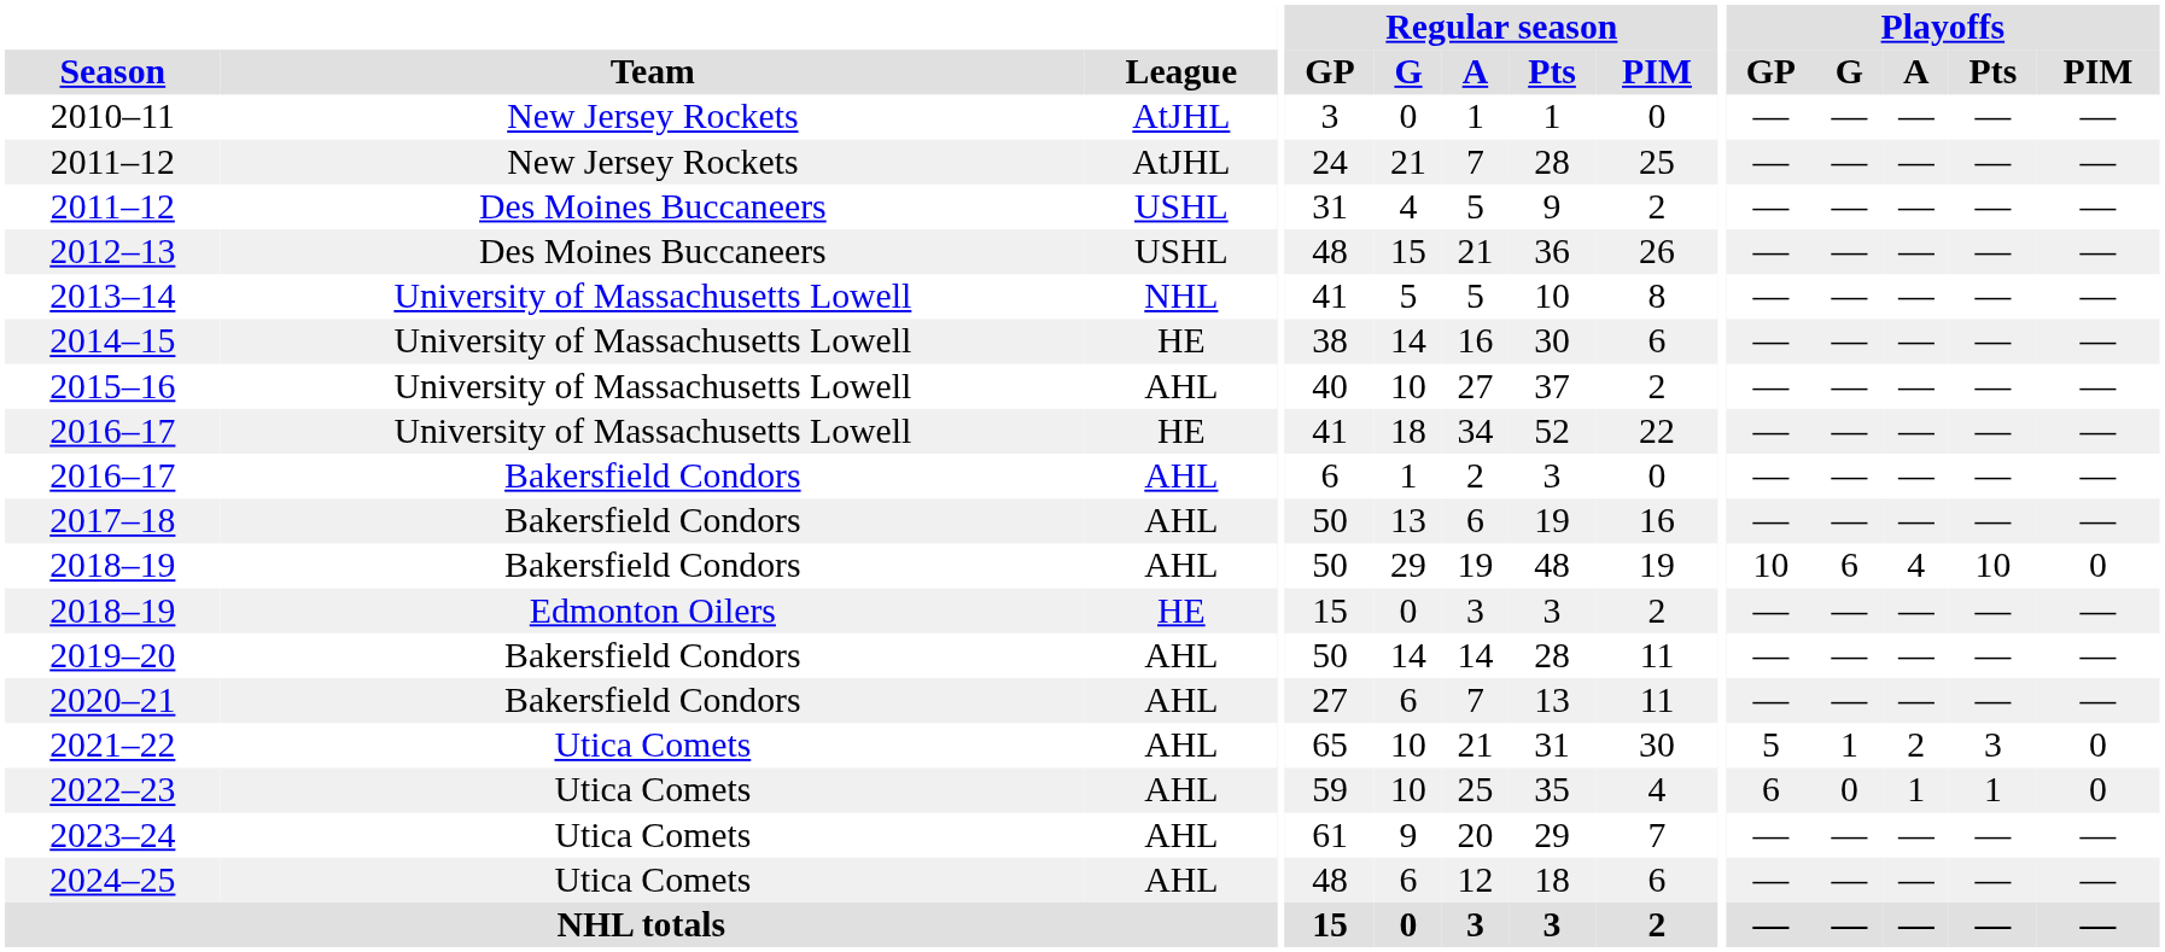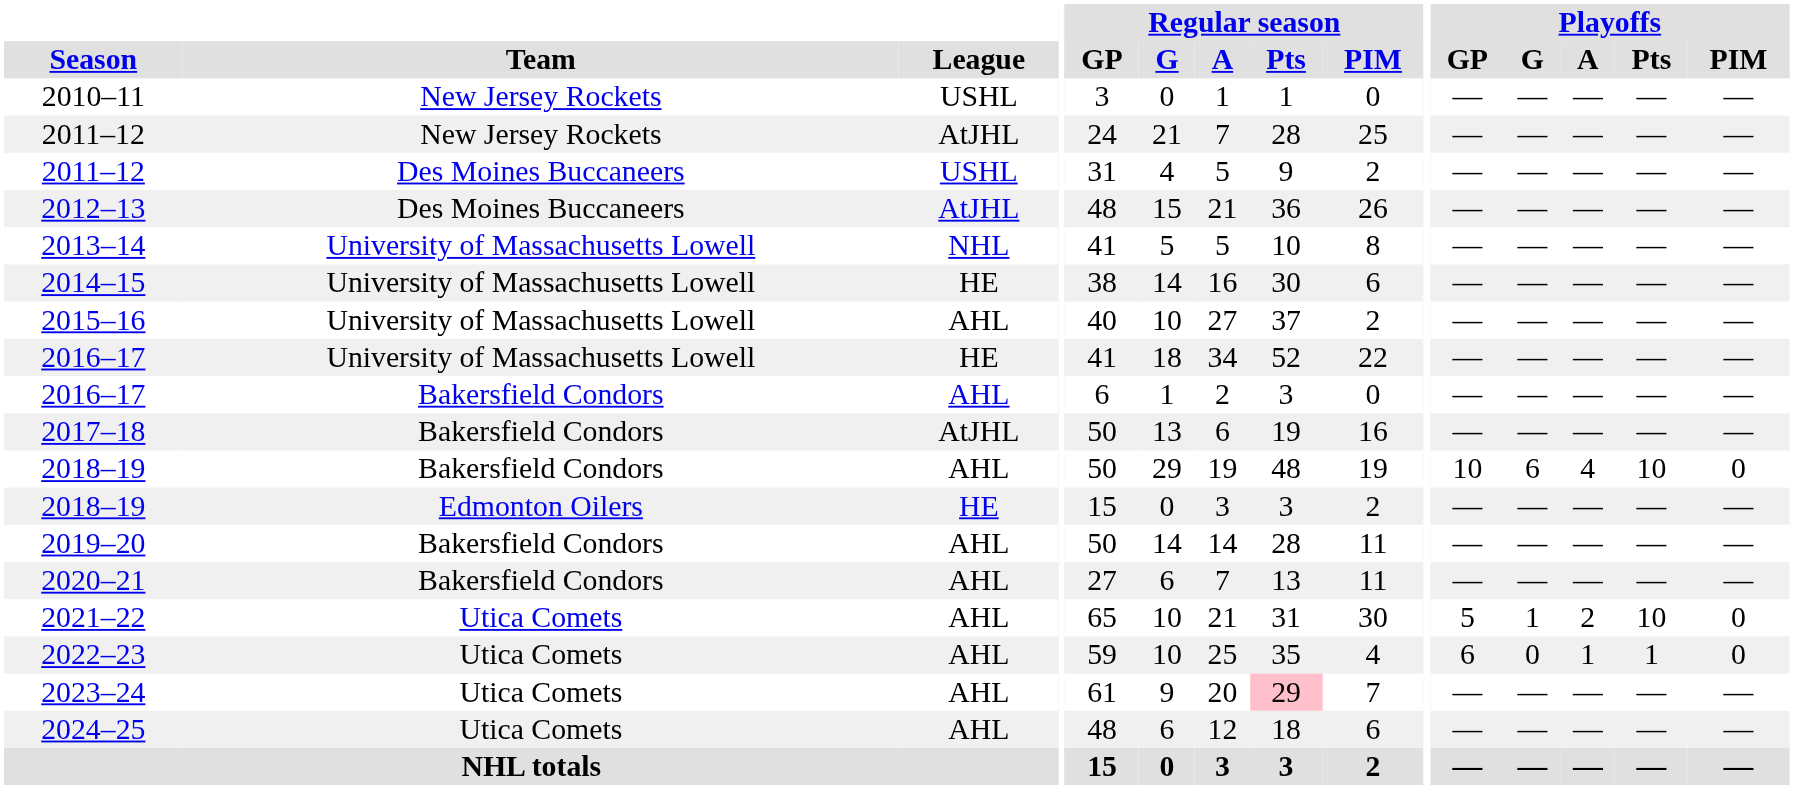 <table border="0" cellpadding="1" cellspacing="0" style="text-align:center; width:60em">
 <tr bgcolor="#e0e0e0">
 <th colspan="3" bgcolor="#ffffff"></th>
 <th rowspan="100" bgcolor="#ffffff"></th>
 <th colspan="5"><a href='#'>Regular season</a></th>
 <th rowspan="100" bgcolor="#ffffff"></th>
 <th colspan="5"><a href='#'>Playoffs</a></th>
 </tr>
 <tr bgcolor="#e0e0e0">
 <th><a href='#'>Season</a></th>
 <th>Team</th>
 <th>League</th>
 <th>GP</th>
 <th><a href='#'>G</a></th>
 <th><a href='#'>A</a></th>
 <th><a href='#'>Pts</a></th>
 <th><a href='#'>PIM</a></th>
 <th>GP</th>
 <th>G</th>
 <th>A</th>
 <th>Pts</th>
 <th>PIM</th>
 </tr>
 <tr>
 <td>2010–11</td>
 <td><a href='#'>New Jersey Rockets</a></td>
-<td><a href='#'>AtJHL</a></td>
+<td>USHL</td>
 <td>3</td>
 <td>0</td>
 <td>1</td>
 <td>1</td>
 <td>0</td>
 <td>—</td>
 <td>—</td>
 <td>—</td>
 <td>—</td>
 <td>—</td>
 </tr>
 <tr bgcolor="#f0f0f0">
 <td>2011–12</td>
 <td>New Jersey Rockets</td>
 <td>AtJHL</td>
 <td>24</td>
 <td>21</td>
 <td>7</td>
 <td>28</td>
 <td>25</td>
 <td>—</td>
 <td>—</td>
 <td>—</td>
 <td>—</td>
 <td>—</td>
 </tr>
 <tr>
 <td><a href='#'>2011–12</a></td>
 <td><a href='#'>Des Moines Buccaneers</a></td>
 <td><a href='#'>USHL</a></td>
 <td>31</td>
 <td>4</td>
 <td>5</td>
 <td>9</td>
 <td>2</td>
 <td>—</td>
 <td>—</td>
 <td>—</td>
 <td>—</td>
 <td>—</td>
 </tr>
 <tr bgcolor="#f0f0f0">
 <td><a href='#'>2012–13</a></td>
 <td>Des Moines Buccaneers</td>
-<td>USHL</td>
+<td><a href='#'>AtJHL</a></td>
 <td>48</td>
 <td>15</td>
 <td>21</td>
 <td>36</td>
 <td>26</td>
 <td>—</td>
 <td>—</td>
 <td>—</td>
 <td>—</td>
 <td>—</td>
 </tr>
 <tr>
 <td><a href='#'>2013–14</a></td>
 <td><a href='#'>University of Massachusetts Lowell</a></td>
 <td><a href='#'>NHL</a></td>
 <td>41</td>
 <td>5</td>
 <td>5</td>
 <td>10</td>
 <td>8</td>
 <td>—</td>
 <td>—</td>
 <td>—</td>
 <td>—</td>
 <td>—</td>
 </tr>
 <tr bgcolor="#f0f0f0">
 <td><a href='#'>2014–15</a></td>
 <td>University of Massachusetts Lowell</td>
 <td>HE</td>
 <td>38</td>
 <td>14</td>
 <td>16</td>
 <td>30</td>
 <td>6</td>
 <td>—</td>
 <td>—</td>
 <td>—</td>
 <td>—</td>
 <td>—</td>
 </tr>
 <tr>
 <td><a href='#'>2015–16</a></td>
 <td>University of Massachusetts Lowell</td>
 <td>AHL</td>
 <td>40</td>
 <td>10</td>
 <td>27</td>
 <td>37</td>
 <td>2</td>
 <td>—</td>
 <td>—</td>
 <td>—</td>
 <td>—</td>
 <td>—</td>
 </tr>
 <tr bgcolor="#f0f0f0">
 <td><a href='#'>2016–17</a></td>
 <td>University of Massachusetts Lowell</td>
 <td>HE</td>
 <td>41</td>
 <td>18</td>
 <td>34</td>
 <td>52</td>
 <td>22</td>
 <td>—</td>
 <td>—</td>
 <td>—</td>
 <td>—</td>
 <td>—</td>
 </tr>
 <tr>
 <td><a href='#'>2016–17</a></td>
 <td><a href='#'>Bakersfield Condors</a></td>
 <td><a href='#'>AHL</a></td>
 <td>6</td>
 <td>1</td>
 <td>2</td>
 <td>3</td>
 <td>0</td>
 <td>—</td>
 <td>—</td>
 <td>—</td>
 <td>—</td>
 <td>—</td>
 </tr>
 <tr bgcolor="#f0f0f0">
 <td><a href='#'>2017–18</a></td>
 <td>Bakersfield Condors</td>
-<td>AHL</td>
+<td>AtJHL</td>
 <td>50</td>
 <td>13</td>
 <td>6</td>
 <td>19</td>
 <td>16</td>
 <td>—</td>
 <td>—</td>
 <td>—</td>
 <td>—</td>
 <td>—</td>
 </tr>
 <tr>
 <td><a href='#'>2018–19</a></td>
 <td>Bakersfield Condors</td>
 <td>AHL</td>
 <td>50</td>
 <td>29</td>
 <td>19</td>
 <td>48</td>
 <td>19</td>
 <td>10</td>
 <td>6</td>
 <td>4</td>
 <td>10</td>
 <td>0</td>
 </tr>
 <tr bgcolor="#f0f0f0">
 <td><a href='#'>2018–19</a></td>
 <td><a href='#'>Edmonton Oilers</a></td>
 <td><a href='#'>HE</a></td>
 <td>15</td>
 <td>0</td>
 <td>3</td>
 <td>3</td>
 <td>2</td>
 <td>—</td>
 <td>—</td>
 <td>—</td>
 <td>—</td>
 <td>—</td>
 </tr>
 <tr>
 <td><a href='#'>2019–20</a></td>
 <td>Bakersfield Condors</td>
 <td>AHL</td>
 <td>50</td>
 <td>14</td>
 <td>14</td>
 <td>28</td>
 <td>11</td>
 <td>—</td>
 <td>—</td>
 <td>—</td>
 <td>—</td>
 <td>—</td>
 </tr>
 <tr bgcolor="#f0f0f0">
 <td><a href='#'>2020–21</a></td>
 <td>Bakersfield Condors</td>
 <td>AHL</td>
 <td>27</td>
 <td>6</td>
 <td>7</td>
 <td>13</td>
 <td>11</td>
 <td>—</td>
 <td>—</td>
 <td>—</td>
 <td>—</td>
 <td>—</td>
 </tr>
 <tr>
 <td><a href='#'>2021–22</a></td>
 <td><a href='#'>Utica Comets</a></td>
 <td>AHL</td>
 <td>65</td>
 <td>10</td>
 <td>21</td>
 <td>31</td>
 <td>30</td>
 <td>5</td>
 <td>1</td>
 <td>2</td>
-<td>3</td>
+<td>10</td>
 <td>0</td>
 </tr>
 <tr bgcolor="#f0f0f0">
 <td><a href='#'>2022–23</a></td>
 <td>Utica Comets</td>
 <td>AHL</td>
 <td>59</td>
 <td>10</td>
 <td>25</td>
 <td>35</td>
 <td>4</td>
 <td>6</td>
 <td>0</td>
 <td>1</td>
 <td>1</td>
 <td>0</td>
 </tr>
 <tr>
 <td><a href='#'>2023–24</a></td>
 <td>Utica Comets</td>
 <td>AHL</td>
 <td>61</td>
 <td>9</td>
 <td>20</td>
-<td>29</td>
+<td style="background: pink;">29</td>
 <td>7</td>
 <td>—</td>
 <td>—</td>
 <td>—</td>
 <td>—</td>
 <td>—</td>
 </tr>
 <tr bgcolor="#f0f0f0">
 <td><a href='#'>2024–25</a></td>
 <td>Utica Comets</td>
 <td>AHL</td>
 <td>48</td>
 <td>6</td>
 <td>12</td>
 <td>18</td>
 <td>6</td>
 <td>—</td>
 <td>—</td>
 <td>—</td>
 <td>—</td>
 <td>—</td>
 </tr>
 <tr bgcolor="#e0e0e0">
 <th colspan="3">NHL totals</th>
 <th>15</th>
 <th>0</th>
 <th>3</th>
 <th>3</th>
 <th>2</th>
 <th>—</th>
 <th>—</th>
 <th>—</th>
 <th>—</th>
 <th>—</th>
 </tr>
 </table>
